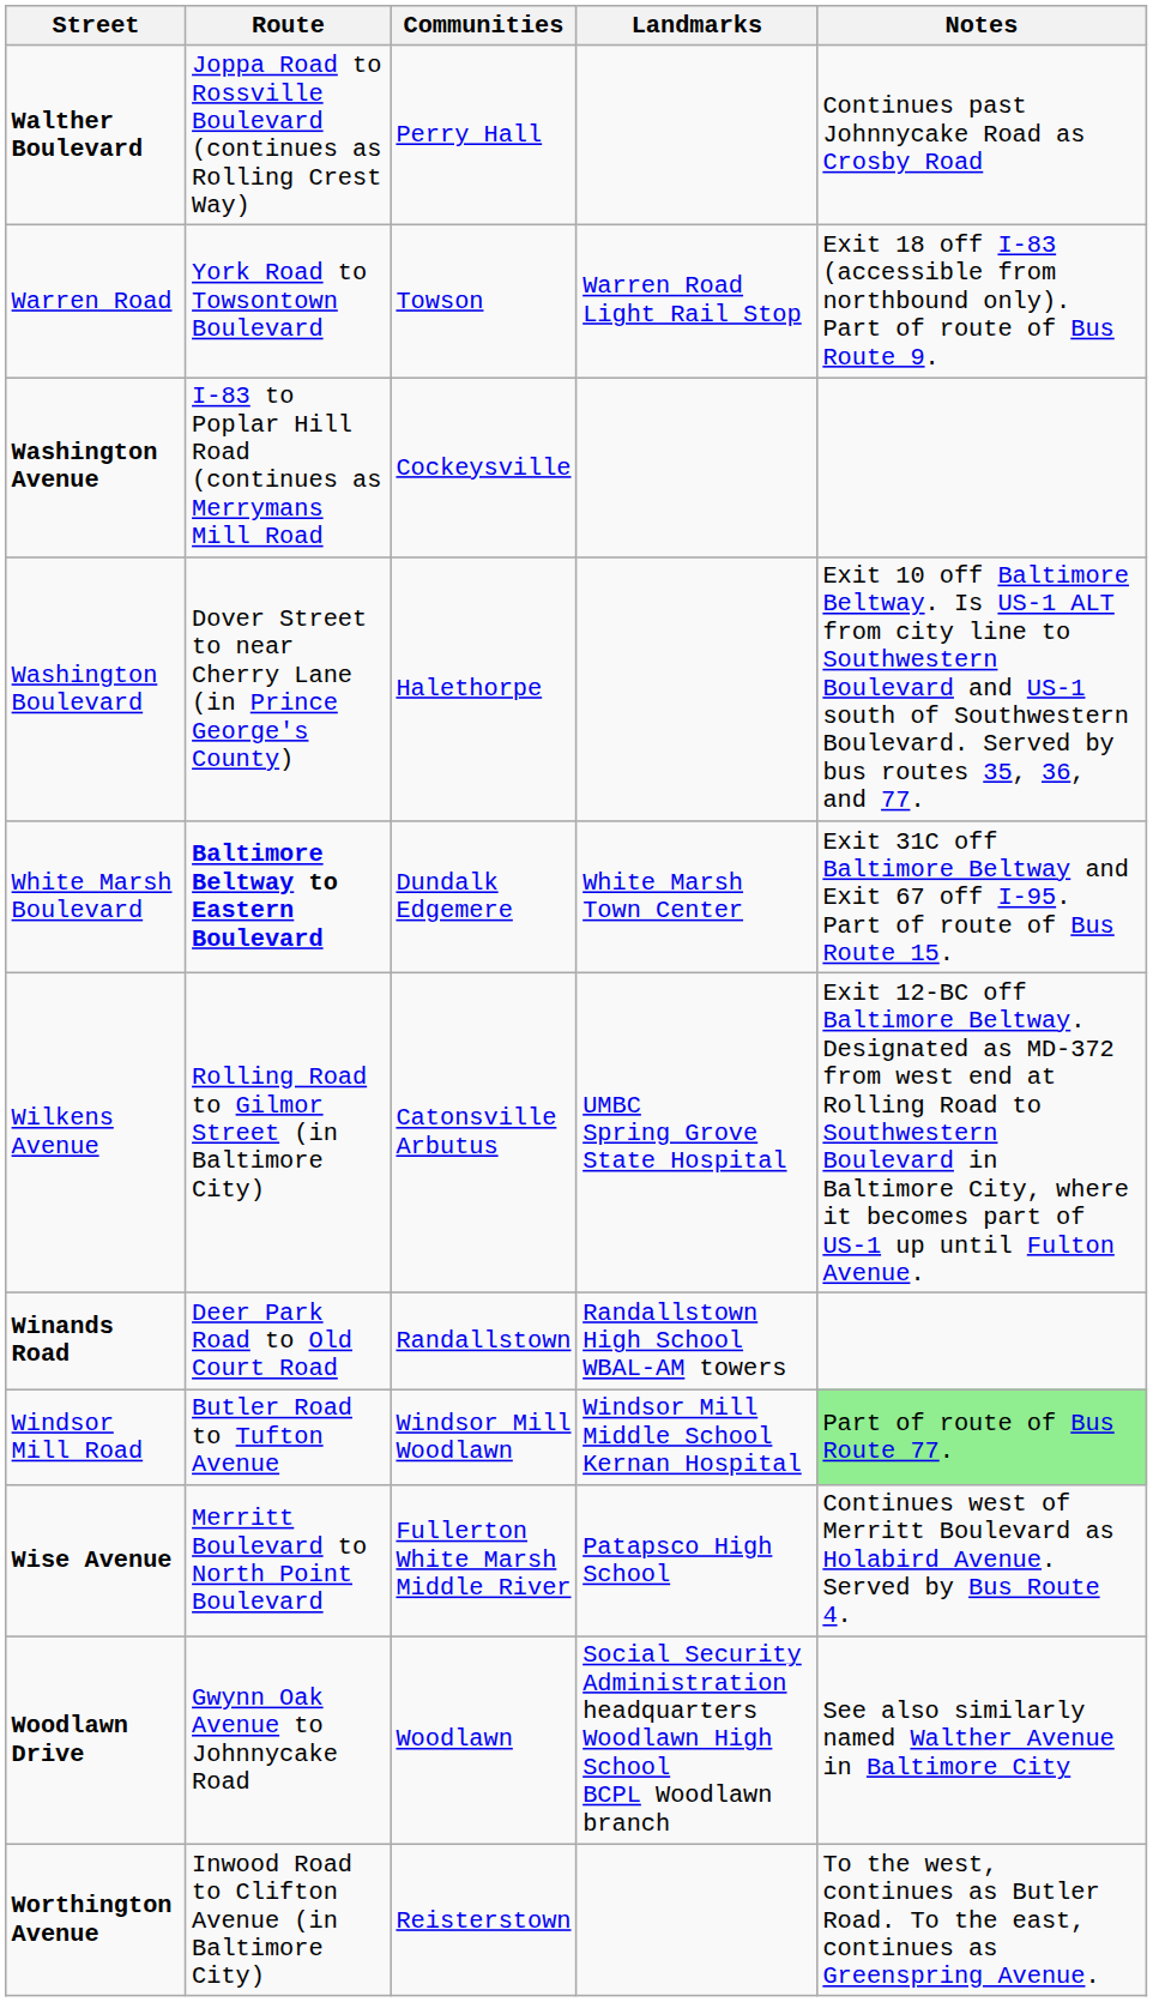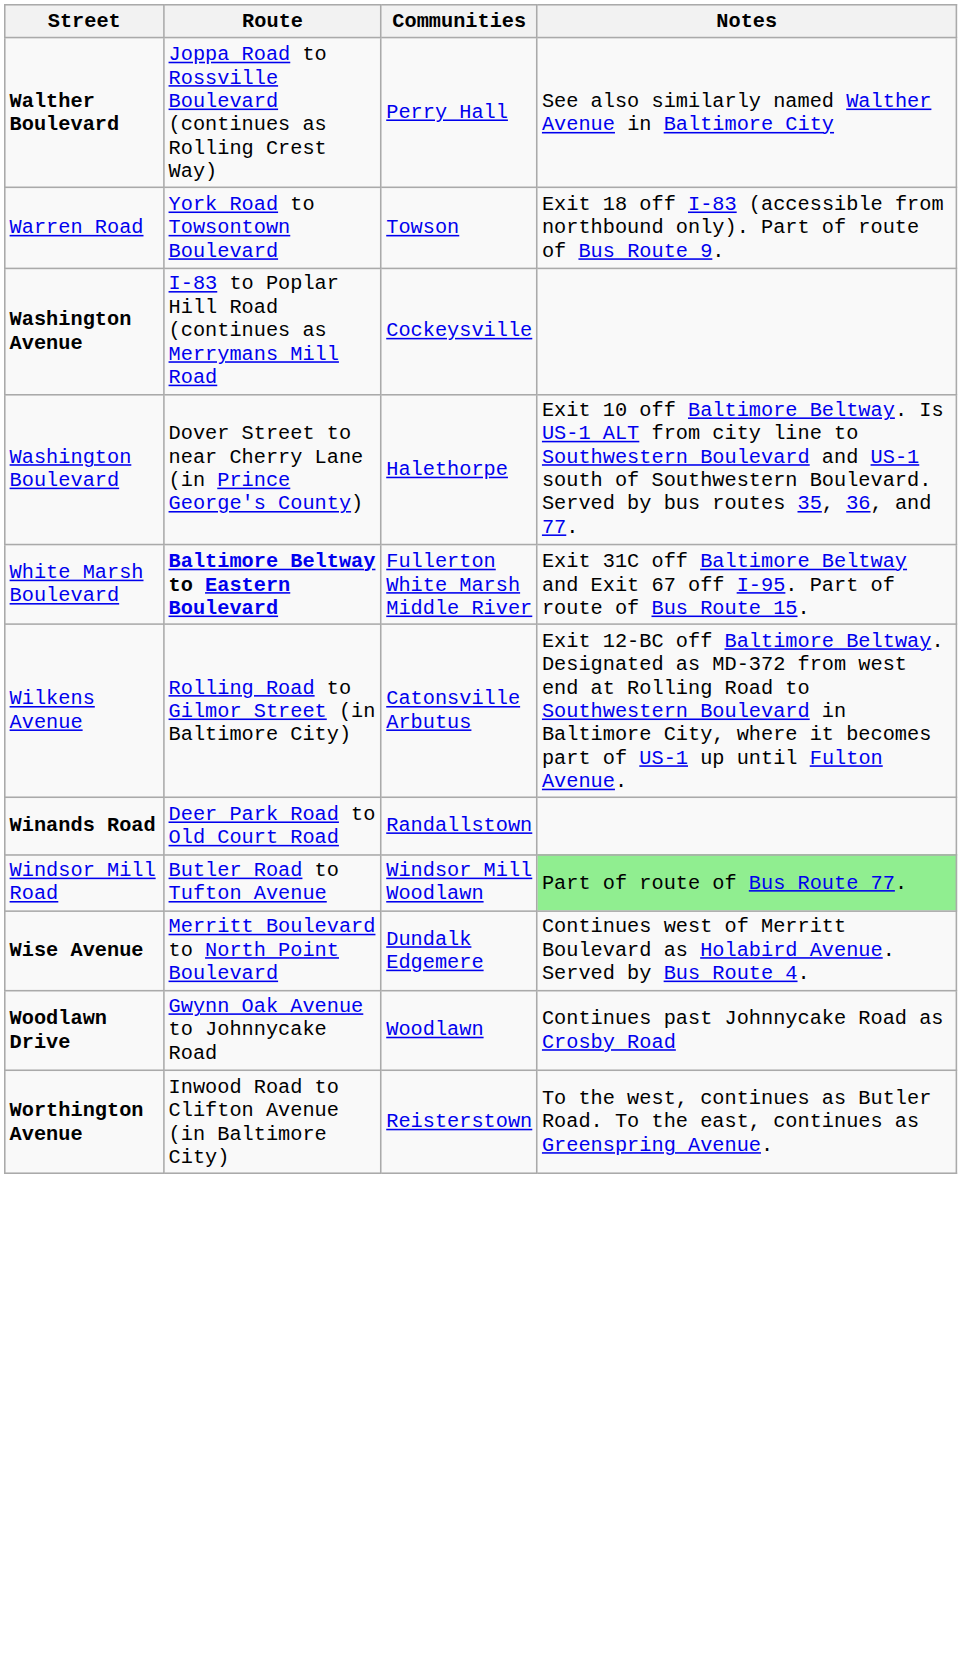 <table class="wikitable">
 <tr>
 <th>Street</th>
 <th>Route</th>
 <th>Communities</th>
-<th>Landmarks</th>
 <th>Notes</th>
 </tr>
 <tr>
 <td><strong>Walther Boulevard</strong></td>
 <td><a href='#'>Joppa Road</a> to <a href='#'>Rossville Boulevard</a> (continues as Rolling Crest Way)</td>
 <td><a href='#'>Perry Hall</a></td>
-<td></td>
-<td>Continues past Johnnycake Road as <a href='#'>Crosby Road</a></td>
+<td>See also similarly named <a href='#'>Walther Avenue</a> in <a href='#'>Baltimore City</a></td>
 </tr>
 <tr>
 <td><a href='#'>Warren Road</a></td>
 <td><a href='#'>York Road</a> to <a href='#'>Towsontown Boulevard</a></td>
 <td><a href='#'>Towson</a></td>
-<td><a href='#'>Warren Road Light Rail Stop</a></td>
 <td>Exit 18 off <a href='#'>I-83</a> (accessible from northbound only). Part of route of <a href='#'>Bus Route 9</a>.</td>
 </tr>
 <tr>
 <td><strong>Washington Avenue</strong></td>
 <td><a href='#'>I-83</a> to Poplar Hill Road (continues as <a href='#'>Merrymans Mill Road</a></td>
 <td><a href='#'>Cockeysville</a></td>
 <td></td>
-<td></td>
 </tr>
 <tr>
 <td><a href='#'>Washington Boulevard</a></td>
 <td>Dover Street to near Cherry Lane (in <a href='#'>Prince George's County</a>)</td>
 <td><a href='#'>Halethorpe</a></td>
-<td></td>
 <td>Exit 10 off <a href='#'>Baltimore Beltway</a>. Is <a href='#'>US-1 ALT</a> from city line to <a href='#'>Southwestern Boulevard</a> and <a href='#'>US-1</a> south of Southwestern Boulevard. Served by bus routes <a href='#'>35</a>, <a href='#'>36</a>, and <a href='#'>77</a>.</td>
 </tr>
 <tr>
 <td><a href='#'>White Marsh Boulevard</a></td>
 <td><strong><a href='#'>Baltimore Beltway</a> to <a href='#'>Eastern Boulevard</a></strong></td>
-<td><a href='#'>Dundalk</a><br><a href='#'>Edgemere</a></td>
-<td><a href='#'>White Marsh Town Center</a></td>
+<td><a href='#'>Fullerton</a><br><a href='#'>White Marsh</a><br><a href='#'>Middle River</a></td>
 <td>Exit 31C off <a href='#'>Baltimore Beltway</a> and Exit 67 off <a href='#'>I-95</a>. Part of route of <a href='#'>Bus Route 15</a>.</td>
 </tr>
 <tr>
 <td><a href='#'>Wilkens Avenue</a></td>
 <td><a href='#'>Rolling Road</a> to <a href='#'>Gilmor Street</a> (in Baltimore City)</td>
 <td><a href='#'>Catonsville</a><br><a href='#'>Arbutus</a></td>
-<td><a href='#'>UMBC</a><br><a href='#'>Spring Grove State Hospital</a></td>
 <td>Exit 12-BC off <a href='#'>Baltimore Beltway</a>. Designated as MD-372 from west end at Rolling Road to <a href='#'>Southwestern Boulevard</a> in Baltimore City, where it becomes part of <a href='#'>US-1</a> up until <a href='#'>Fulton Avenue</a>.</td>
 </tr>
 <tr>
 <td><strong>Winands Road</strong></td>
 <td><a href='#'>Deer Park Road</a> to <a href='#'>Old Court Road</a></td>
 <td><a href='#'>Randallstown</a></td>
-<td><a href='#'>Randallstown High School</a><br><a href='#'>WBAL-AM</a> towers</td>
 <td></td>
 </tr>
 <tr>
 <td><a href='#'>Windsor Mill Road</a></td>
 <td><a href='#'>Butler Road</a> to <a href='#'>Tufton Avenue</a></td>
 <td><a href='#'>Windsor Mill</a><br><a href='#'>Woodlawn</a></td>
-<td><a href='#'>Windsor Mill Middle School</a><br><a href='#'>Kernan Hospital</a></td>
 <td style="background: lightgreen;">Part of route of <a href='#'>Bus Route 77</a>.</td>
 </tr>
 <tr>
 <td><strong>Wise Avenue</strong></td>
 <td><a href='#'>Merritt Boulevard</a> to <a href='#'>North Point Boulevard</a></td>
-<td><a href='#'>Fullerton</a><br><a href='#'>White Marsh</a><br><a href='#'>Middle River</a></td>
-<td><a href='#'>Patapsco High School</a></td>
+<td><a href='#'>Dundalk</a><br><a href='#'>Edgemere</a></td>
 <td>Continues west of Merritt Boulevard as <a href='#'>Holabird Avenue</a>. Served by <a href='#'>Bus Route 4</a>.</td>
 </tr>
 <tr>
 <td><strong>Woodlawn Drive</strong></td>
 <td><a href='#'>Gwynn Oak Avenue</a> to Johnnycake Road</td>
 <td><a href='#'>Woodlawn</a></td>
-<td><a href='#'>Social Security Administration</a> headquarters<br><a href='#'>Woodlawn High School</a><br><a href='#'>BCPL</a> Woodlawn branch</td>
-<td>See also similarly named <a href='#'>Walther Avenue</a> in <a href='#'>Baltimore City</a></td>
+<td>Continues past Johnnycake Road as <a href='#'>Crosby Road</a></td>
 </tr>
 <tr>
 <td><strong>Worthington Avenue</strong></td>
 <td>Inwood Road to Clifton Avenue (in Baltimore City)</td>
 <td><a href='#'>Reisterstown</a></td>
-<td></td>
 <td>To the west, continues as Butler Road. To the east, continues as <a href='#'>Greenspring Avenue</a>.</td>
 </tr>
 </table>
